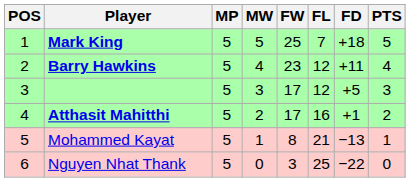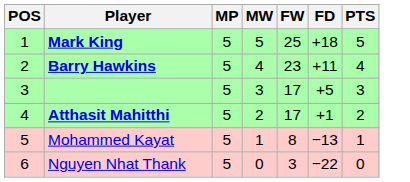 <table class="wikitable" style="text-align: center;">
 <tr>
 <th width=20>POS</th>
 <th width=165>Player</th>
 <th width=20>MP</th>
 <th width=20>MW</th>
 <th width=20>FW</th>
-<th width=20>FL</th>
 <th width=20>FD</th>
 <th width=20>PTS</th>
 </tr>
 <tr style="background:#aaffaa;">
 <td>1</td>
 <td style="text-align:left;"> <strong><a href='#'>Mark King</a></strong></td>
 <td>5</td>
 <td>5</td>
 <td>25</td>
-<td>7</td>
 <td>+18</td>
 <td>5</td>
 </tr>
 <tr style="background:#aaffaa;">
 <td>2</td>
 <td style="text-align:left;"> <strong><a href='#'>Barry Hawkins</a></strong></td>
 <td>5</td>
 <td>4</td>
 <td>23</td>
-<td>12</td>
 <td>+11</td>
 <td>4</td>
 </tr>
 <tr style="background:#aaffaa;">
 <td>3</td>
 <td style="text-align:left;"></td>
 <td>5</td>
 <td>3</td>
 <td>17</td>
-<td>12</td>
 <td>+5</td>
 <td>3</td>
 </tr>
 <tr style="background:#aaffaa;">
 <td>4</td>
 <td style="text-align:left;"> <strong><a href='#'>Atthasit Mahitthi</a></strong></td>
 <td>5</td>
 <td>2</td>
 <td>17</td>
-<td>16</td>
 <td>+1</td>
 <td>2</td>
 </tr>
 <tr style="background:#fcc;">
 <td>5</td>
 <td style="text-align:left;"> <a href='#'>Mohammed Kayat</a></td>
 <td>5</td>
 <td>1</td>
 <td>8</td>
-<td>21</td>
 <td>−13</td>
 <td>1</td>
 </tr>
 <tr style="background:#fcc;">
 <td>6</td>
 <td style="text-align:left;"> <a href='#'>Nguyen Nhat Thank</a></td>
 <td>5</td>
 <td>0</td>
 <td>3</td>
-<td>25</td>
 <td>−22</td>
 <td>0</td>
 </tr>
 </table>
